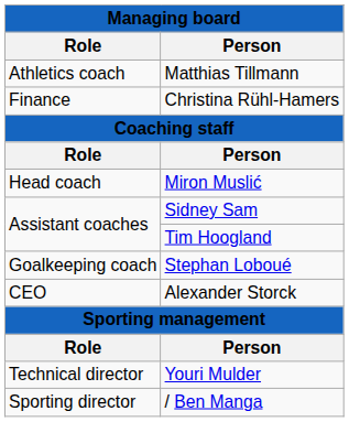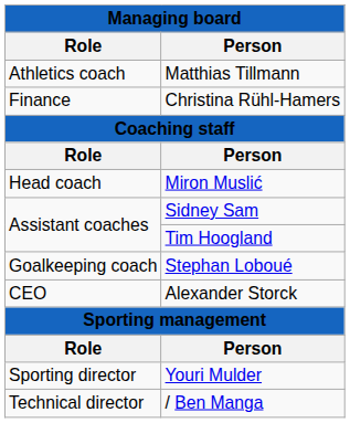 <table class="wikitable" style="text-align:left;">
 <tr>
 <th colspan="3" style="background:#1565C0"><span>Managing board</span></th>
 </tr>
 <tr>
 <th>Role</th>
 <th>Person</th>
 </tr>
 <tr>
 <td>Athletics coach</td>
 <td> Matthias Tillmann</td>
 </tr>
 <tr>
 <td>Finance</td>
 <td> Christina Rühl-Hamers</td>
 </tr>
 <tr>
 <th colspan="3" style="background:#1565C0"><span>Coaching staff</span></th>
 </tr>
 <tr>
 <th>Role</th>
 <th>Person</th>
 </tr>
 <tr>
 <td>Head coach</td>
 <td> <a href='#'>Miron Muslić</a></td>
 </tr>
 <tr>
 <td rowspan="2">Assistant coaches</td>
 <td> <a href='#'>Sidney Sam</a></td>
 </tr>
 <tr>
 <td> <a href='#'>Tim Hoogland</a></td>
 </tr>
 <tr>
 <td>Goalkeeping coach</td>
 <td> <a href='#'>Stephan Loboué</a></td>
 </tr>
 <tr>
 <td>CEO</td>
 <td> Alexander Storck</td>
 </tr>
 <tr>
 <th colspan="3" style="background:#1565C0"><span>Sporting management</span></th>
 </tr>
 <tr>
 <th>Role</th>
 <th>Person</th>
 </tr>
 <tr>
-<td>Technical director</td>
+<td>Sporting director</td>
 <td> <a href='#'>Youri Mulder</a></td>
 </tr>
 <tr>
-<td>Sporting director</td>
+<td>Technical director</td>
 <td>/ <a href='#'>Ben Manga</a></td>
 </tr>
 </table>
